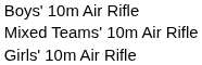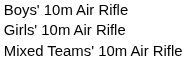 <table>
 <tr>
 <td>Boys' 10m Air Rifle<br></td>
+<td></td>
+<td></td>
+<td></td>
+</tr>
+<tr>
+<td>Girls' 10m Air Rifle<br></td>
 <td></td>
 <td></td>
 <td></td>
 </tr>
 <tr>
 <td>Mixed Teams' 10m Air Rifle<br></td>
 <td></td>
 <td></td>
 <td></td>
 </tr>
-<tr>
-<td>Girls' 10m Air Rifle<br></td>
-<td></td>
-<td></td>
-<td></td>
-</tr>
 </table>
